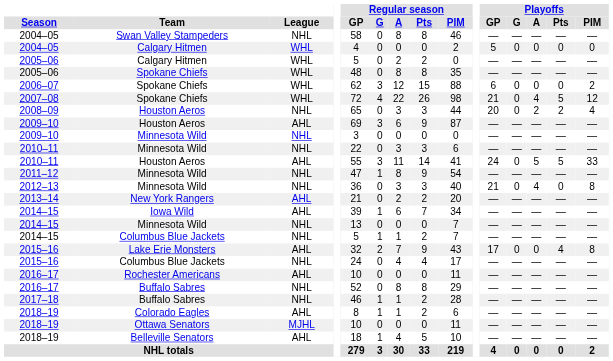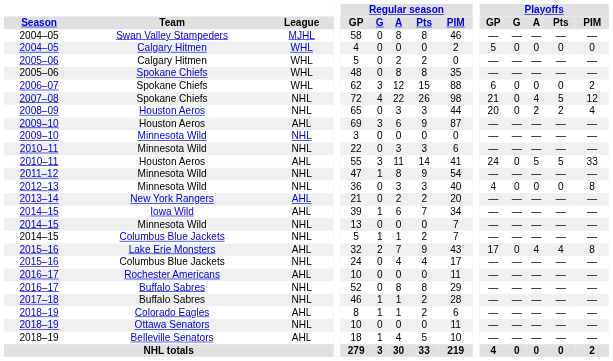 <table border="0" cellpadding="1" cellspacing="0" ID="Table3" style="text-align:center; width:60em">
 <tr bgcolor="#e0e0e0">
 <th colspan="3" bgcolor="#ffffff"> </th>
 <th rowspan="99" bgcolor="#ffffff"> </th>
 <th colspan="5"><a href='#'>Regular season</a></th>
 <th rowspan="99" bgcolor="#ffffff"> </th>
 <th colspan="5"><a href='#'>Playoffs</a></th>
 </tr>
 <tr bgcolor="#e0e0e0">
 <th><a href='#'>Season</a></th>
 <th>Team</th>
 <th>League</th>
 <th>GP</th>
 <th><a href='#'>G</a></th>
 <th><a href='#'>A</a></th>
 <th><a href='#'>Pts</a></th>
 <th><a href='#'>PIM</a></th>
 <th>GP</th>
 <th>G</th>
 <th>A</th>
 <th>Pts</th>
 <th>PIM</th>
 </tr>
 <tr>
 <td>2004–05</td>
 <td><a href='#'>Swan Valley Stampeders</a></td>
-<td>NHL</td>
+<td><a href='#'>MJHL</a></td>
 <td>58</td>
 <td>0</td>
 <td>8</td>
 <td>8</td>
 <td>46</td>
 <td>—</td>
 <td>—</td>
 <td>—</td>
 <td>—</td>
 <td>—</td>
 </tr>
 <tr bgcolor="#f0f0f0">
 <td><a href='#'>2004–05</a></td>
 <td><a href='#'>Calgary Hitmen</a></td>
 <td><a href='#'>WHL</a></td>
 <td>4</td>
 <td>0</td>
 <td>0</td>
 <td>0</td>
 <td>2</td>
 <td>5</td>
 <td>0</td>
 <td>0</td>
 <td>0</td>
 <td>0</td>
 </tr>
 <tr>
 <td><a href='#'>2005–06</a></td>
 <td>Calgary Hitmen</td>
 <td>WHL</td>
 <td>5</td>
 <td>0</td>
 <td>2</td>
 <td>2</td>
 <td>0</td>
 <td>—</td>
 <td>—</td>
 <td>—</td>
 <td>—</td>
 <td>—</td>
 </tr>
 <tr bgcolor="#f0f0f0">
 <td>2005–06</td>
 <td><a href='#'>Spokane Chiefs</a></td>
 <td>WHL</td>
 <td>48</td>
 <td>0</td>
 <td>8</td>
 <td>8</td>
 <td>35</td>
 <td>—</td>
 <td>—</td>
 <td>—</td>
 <td>—</td>
 <td>—</td>
 </tr>
 <tr>
 <td><a href='#'>2006–07</a></td>
 <td>Spokane Chiefs</td>
 <td>WHL</td>
 <td>62</td>
 <td>3</td>
 <td>12</td>
 <td>15</td>
 <td>88</td>
 <td>6</td>
 <td>0</td>
 <td>0</td>
 <td>0</td>
 <td>2</td>
 </tr>
 <tr bgcolor="#f0f0f0">
 <td><a href='#'>2007–08</a></td>
 <td>Spokane Chiefs</td>
-<td>WHL</td>
+<td>NHL</td>
 <td>72</td>
 <td>4</td>
 <td>22</td>
 <td>26</td>
 <td>98</td>
 <td>21</td>
 <td>0</td>
 <td>4</td>
 <td>5</td>
 <td>12</td>
 </tr>
 <tr>
 <td><a href='#'>2008–09</a></td>
 <td><a href='#'>Houston Aeros</a></td>
 <td>NHL</td>
 <td>65</td>
 <td>0</td>
 <td>3</td>
 <td>3</td>
 <td>44</td>
 <td>20</td>
 <td>0</td>
 <td>2</td>
 <td>2</td>
 <td>4</td>
 </tr>
 <tr bgcolor="#f0f0f0">
 <td><a href='#'>2009–10</a></td>
 <td>Houston Aeros</td>
 <td>AHL</td>
 <td>69</td>
 <td>3</td>
 <td>6</td>
 <td>9</td>
 <td>87</td>
 <td>—</td>
 <td>—</td>
 <td>—</td>
 <td>—</td>
 <td>—</td>
 </tr>
 <tr>
 <td><a href='#'>2009–10</a></td>
 <td><a href='#'>Minnesota Wild</a></td>
 <td><a href='#'>NHL</a></td>
 <td>3</td>
 <td>0</td>
 <td>0</td>
 <td>0</td>
 <td>0</td>
 <td>—</td>
 <td>—</td>
 <td>—</td>
 <td>—</td>
 <td>—</td>
 </tr>
 <tr bgcolor="#f0f0f0">
 <td><a href='#'>2010–11</a></td>
 <td>Minnesota Wild</td>
 <td>NHL</td>
 <td>22</td>
 <td>0</td>
 <td>3</td>
 <td>3</td>
 <td>6</td>
 <td>—</td>
 <td>—</td>
 <td>—</td>
 <td>—</td>
 <td>—</td>
 </tr>
 <tr>
 <td><a href='#'>2010–11</a></td>
 <td>Houston Aeros</td>
 <td>AHL</td>
 <td>55</td>
 <td>3</td>
 <td>11</td>
 <td>14</td>
 <td>41</td>
 <td>24</td>
 <td>0</td>
 <td>5</td>
 <td>5</td>
 <td>33</td>
 </tr>
 <tr bgcolor="#f0f0f0">
 <td><a href='#'>2011–12</a></td>
 <td>Minnesota Wild</td>
 <td>NHL</td>
 <td>47</td>
 <td>1</td>
 <td>8</td>
 <td>9</td>
 <td>54</td>
 <td>—</td>
 <td>—</td>
 <td>—</td>
 <td>—</td>
 <td>—</td>
 </tr>
 <tr>
 <td><a href='#'>2012–13</a></td>
 <td>Minnesota Wild</td>
 <td>NHL</td>
 <td>36</td>
 <td>0</td>
 <td>3</td>
 <td>3</td>
 <td>40</td>
-<td>21</td>
+<td>4</td>
 <td>0</td>
-<td>4</td>
+<td>0</td>
 <td>0</td>
 <td>8</td>
 </tr>
 <tr bgcolor="#f0f0f0">
 <td><a href='#'>2013–14</a></td>
 <td><a href='#'>New York Rangers</a></td>
 <td><a href='#'>AHL</a></td>
 <td>21</td>
 <td>0</td>
 <td>2</td>
 <td>2</td>
 <td>20</td>
 <td>—</td>
 <td>—</td>
 <td>—</td>
 <td>—</td>
 <td>—</td>
 </tr>
 <tr>
 <td><a href='#'>2014–15</a></td>
 <td><a href='#'>Iowa Wild</a></td>
 <td>AHL</td>
 <td>39</td>
 <td>1</td>
 <td>6</td>
 <td>7</td>
 <td>34</td>
 <td>—</td>
 <td>—</td>
 <td>—</td>
 <td>—</td>
 <td>—</td>
 </tr>
 <tr bgcolor="#f0f0f0">
 <td><a href='#'>2014–15</a></td>
 <td>Minnesota Wild</td>
 <td>NHL</td>
 <td>13</td>
 <td>0</td>
 <td>0</td>
 <td>0</td>
 <td>7</td>
 <td>—</td>
 <td>—</td>
 <td>—</td>
 <td>—</td>
 <td>—</td>
 </tr>
 <tr>
 <td>2014–15</td>
 <td><a href='#'>Columbus Blue Jackets</a></td>
 <td>NHL</td>
 <td>5</td>
 <td>1</td>
 <td>1</td>
 <td>2</td>
 <td>7</td>
 <td>—</td>
 <td>—</td>
 <td>—</td>
 <td>—</td>
 <td>—</td>
 </tr>
 <tr bgcolor="#f0f0f0">
 <td><a href='#'>2015–16</a></td>
 <td><a href='#'>Lake Erie Monsters</a></td>
 <td>AHL</td>
 <td>32</td>
 <td>2</td>
 <td>7</td>
 <td>9</td>
 <td>43</td>
 <td>17</td>
 <td>0</td>
-<td>0</td>
+<td>4</td>
 <td>4</td>
 <td>8</td>
 </tr>
 <tr>
 <td><a href='#'>2015–16</a></td>
 <td>Columbus Blue Jackets</td>
 <td>NHL</td>
 <td>24</td>
 <td>0</td>
 <td>4</td>
 <td>4</td>
 <td>17</td>
 <td>—</td>
 <td>—</td>
 <td>—</td>
 <td>—</td>
 <td>—</td>
 </tr>
 <tr bgcolor="#f0f0f0">
 <td><a href='#'>2016–17</a></td>
 <td><a href='#'>Rochester Americans</a></td>
 <td>AHL</td>
 <td>10</td>
 <td>0</td>
 <td>0</td>
 <td>0</td>
 <td>11</td>
 <td>—</td>
 <td>—</td>
 <td>—</td>
 <td>—</td>
 <td>—</td>
 </tr>
 <tr>
 <td><a href='#'>2016–17</a></td>
 <td><a href='#'>Buffalo Sabres</a></td>
 <td>NHL</td>
 <td>52</td>
 <td>0</td>
 <td>8</td>
 <td>8</td>
 <td>29</td>
 <td>—</td>
 <td>—</td>
 <td>—</td>
 <td>—</td>
 <td>—</td>
 </tr>
 <tr bgcolor="#f0f0f0">
 <td><a href='#'>2017–18</a></td>
 <td>Buffalo Sabres</td>
 <td>NHL</td>
 <td>46</td>
 <td>1</td>
 <td>1</td>
 <td>2</td>
 <td>28</td>
 <td>—</td>
 <td>—</td>
 <td>—</td>
 <td>—</td>
 <td>—</td>
 </tr>
 <tr>
 <td><a href='#'>2018–19</a></td>
 <td><a href='#'>Colorado Eagles</a></td>
 <td>AHL</td>
 <td>8</td>
 <td>1</td>
 <td>1</td>
 <td>2</td>
 <td>6</td>
 <td>—</td>
 <td>—</td>
 <td>—</td>
 <td>—</td>
 <td>—</td>
 </tr>
 <tr bgcolor="#f0f0f0">
 <td><a href='#'>2018–19</a></td>
 <td><a href='#'>Ottawa Senators</a></td>
-<td><a href='#'>MJHL</a></td>
+<td>NHL</td>
 <td>10</td>
 <td>0</td>
 <td>0</td>
 <td>0</td>
 <td>11</td>
 <td>—</td>
 <td>—</td>
 <td>—</td>
 <td>—</td>
 <td>—</td>
 </tr>
 <tr>
 <td>2018–19</td>
 <td><a href='#'>Belleville Senators</a></td>
 <td>AHL</td>
 <td>18</td>
 <td>1</td>
 <td>4</td>
 <td>5</td>
 <td>10</td>
 <td>—</td>
 <td>—</td>
 <td>—</td>
 <td>—</td>
 <td>—</td>
 </tr>
 <tr bgcolor="#e0e0e0">
 <th colspan="3">NHL totals</th>
 <th>279</th>
 <th>3</th>
 <th>30</th>
 <th>33</th>
 <th>219</th>
 <th>4</th>
 <th>0</th>
 <th>0</th>
 <th>0</th>
 <th>2</th>
 </tr>
 </table>
